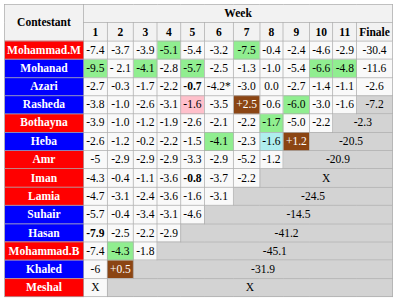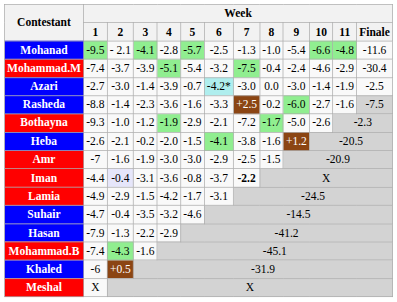 <table class="wikitable" align="center" style="text-align:center">
 <tr>
 <th rowspan=2>Contestant</th>
 <th colspan=12>Week</th>
 </tr>
 <tr>
 <th>1</th>
 <th>2</th>
 <th>3</th>
 <th>4</th>
 <th>5</th>
 <th>6</th>
 <th>7</th>
 <th>8</th>
 <th>9</th>
 <th>10</th>
 <th>11</th>
 <th>Finale</th>
 </tr>
 <tr>
+<td style="background:blue;color:white;"><strong>Mohanad</strong></td>
+<td style="background:lightgreen;">-9.5</td>
+<td>- 2.1</td>
+<td style="background:lightgreen;">-4.1</td>
+<td>-2.8</td>
+<td style="background:lightgreen;">-5.7</td>
+<td>-2.5</td>
+<td>-1.3</td>
+<td>-1.0</td>
+<td>-5.4</td>
+<td style="background:lightgreen;">-6.6</td>
+<td style="background:lightgreen;">-4.8</td>
+<td>-11.6</td>
+</tr>
+<tr>
 <td style="background:red;color:white;"><strong>Mohammad.M</strong></td>
 <td>-7.4</td>
 <td>-3.7</td>
 <td>-3.9</td>
 <td style="background:lightgreen;">-5.1</td>
 <td>-5.4</td>
 <td>-3.2</td>
 <td style="background:lightgreen;">-7.5</td>
 <td>-0.4</td>
 <td>-2.4</td>
 <td>-4.6</td>
 <td>-2.9</td>
 <td>-30.4</td>
 </tr>
 <tr>
-<td style="background:blue;color:white;"><strong>Mohanad</strong></td>
-<td style="background:lightgreen;">-9.5</td>
-<td>- 2.1</td>
-<td style="background:lightgreen;">-4.1</td>
-<td>-2.8</td>
-<td style="background:lightgreen;">-5.7</td>
-<td>-2.5</td>
-<td>-1.3</td>
-<td>-1.0</td>
-<td>-5.4</td>
-<td style="background:lightgreen;">-6.6</td>
-<td style="background:lightgreen;">-4.8</td>
-<td>-11.6</td>
-</tr>
-<tr>
 <td style="background:blue;color:white;"><strong>Azari</strong></td>
 <td>-2.7</td>
-<td>-0.3</td>
-<td>-1.7</td>
-<td>-2.2</td>
-<td><strong>-0.7</strong></td>
-<td>-4.2*</td>
+<td>-3.0</td>
+<td>-1.4</td>
+<td>-3.9</td>
+<td>-0.7</td>
+<td style="background: paleturquoise;">-4.2*</td>
 <td>-3.0</td>
 <td>0.0</td>
-<td>-2.7</td>
+<td>-3.0</td>
 <td>-1.4</td>
-<td>-1.1</td>
-<td>-2.6</td>
+<td>-1.9</td>
+<td>-2.5</td>
 </tr>
 <tr>
 <td style="background:blue;color:white;"><strong>Rasheda</strong></td>
-<td>-3.8</td>
-<td>-1.0</td>
-<td>-2.6</td>
-<td>-3.1</td>
-<td style="background: pink;">-1.6</td>
-<td>-3.5</td>
+<td>-8.8</td>
+<td>-1.4</td>
+<td>-2.3</td>
+<td>-3.6</td>
+<td>-1.6</td>
+<td>-3.3</td>
 <td style="background:saddlebrown;color:white;">+2.5</td>
-<td>-0.6</td>
+<td>-0.2</td>
 <td style="background:lightgreen;">-6.0</td>
-<td>-3.0</td>
+<td>-2.7</td>
 <td>-1.6</td>
-<td style="background:lightgrey;" colspan=1>-7.2</td>
+<td style="background:lightgrey;" colspan=1>-7.5</td>
 </tr>
 <tr>
 <td style="background:red;color:white;"><strong>Bothayna</strong></td>
-<td>-3.9</td>
+<td>-9.3</td>
 <td>-1.0</td>
 <td>-1.2</td>
-<td>-1.9</td>
-<td>-2.6</td>
+<td style="background: lightgreen;">-1.9</td>
+<td>-2.9</td>
 <td>-2.1</td>
-<td>-2.2</td>
+<td>-7.2</td>
 <td style="background:lightgreen;">-1.7</td>
 <td>-5.0</td>
-<td>-2.2</td>
+<td>-2.6</td>
 <td style="background:lightgrey;" colspan=2>-2.3</td>
 </tr>
 <tr>
 <td style="background:blue;color:white;"><strong>Heba</strong></td>
 <td>-2.6</td>
-<td>-1.2</td>
+<td>-2.1</td>
 <td>-0.2</td>
-<td>-2.2</td>
+<td>-2.0</td>
 <td>-1.5</td>
 <td style="background:lightgreen;">-4.1</td>
-<td>-2.3</td>
-<td style="background: paleturquoise;">-1.6</td>
+<td>-3.8</td>
+<td>-1.6</td>
 <td style="background:saddlebrown;color:white;">+1.2</td>
 <td style="background:lightgrey;" colspan=3>-20.5</td>
 </tr>
 <tr>
 <td style="background:red;color:white;"><strong>Amr</strong></td>
-<td>-5</td>
+<td>-7</td>
+<td>-1.6</td>
+<td>-1.9</td>
+<td>-3.0</td>
+<td>-3.0</td>
 <td>-2.9</td>
-<td>-2.9</td>
-<td>-2.9</td>
-<td>-3.3</td>
-<td>-2.9</td>
-<td>-5.2</td>
-<td>-1.2</td>
+<td>-2.5</td>
+<td>-1.5</td>
 <td style="background:lightgrey;" colspan=4>-20.9</td>
 </tr>
 <tr>
 <td style="background:red;color:white;"><strong>Iman</strong></td>
-<td>-4.3</td>
-<td>-0.4</td>
-<td>-1.1</td>
+<td>-4.4</td>
+<td style="background: lavender;">-0.4</td>
+<td>-3.1</td>
 <td>-3.6</td>
-<td><strong>-0.8</strong></td>
+<td>-0.8</td>
 <td>-3.7</td>
-<td>-2.2</td>
+<td><strong>-2.2</strong></td>
 <td style="background:lightgrey;" colspan=5>X</td>
 </tr>
 <tr>
 <td style="background:red;color:white;"><strong>Lamia</strong></td>
-<td>-4.7</td>
-<td>-3.1</td>
-<td>-2.4</td>
-<td>-3.6</td>
-<td>-1.6</td>
+<td>-4.9</td>
+<td>-2.9</td>
+<td>-1.5</td>
+<td>-4.2</td>
+<td>-1.7</td>
 <td>-3.1</td>
 <td style="background:lightgrey;" colspan=6>-24.5</td>
 </tr>
 <tr>
 <td style="background:blue;color:white;"><strong>Suhair</strong></td>
-<td>-5.7</td>
+<td>-4.7</td>
 <td>-0.4</td>
-<td>-3.4</td>
-<td>-3.1</td>
+<td>-3.5</td>
+<td>-3.2</td>
 <td>-4.6</td>
 <td style="background:lightgrey;" colspan=7>-14.5</td>
 </tr>
 <tr>
 <td style="background:blue;color:white;"><strong>Hasan</strong></td>
-<td><strong>-7.9</strong></td>
-<td>-2.5</td>
+<td>-7.9</td>
+<td>-1.3</td>
 <td>-2.2</td>
 <td>-2.9</td>
 <td style="background:lightgrey;" colspan=8>-41.2</td>
 </tr>
 <tr>
 <td style="background:red;color:white;"><strong>Mohammad.B</strong></td>
 <td>-7.4</td>
 <td style="background:lightgreen;">-4.3</td>
-<td>-1.8</td>
+<td>-1.6</td>
 <td style="background:lightgrey;" colspan=9>-45.1</td>
 </tr>
 <tr>
 <td style="background:blue;color:white;"><strong>Khaled</strong></td>
 <td>-6</td>
 <td style="background:saddlebrown;color:white;">+0.5</td>
 <td style="background:lightgrey;" colspan=10>-31.9</td>
 </tr>
 <tr>
 <td style="background:red;color:white;"><strong>Meshal</strong></td>
 <td>X</td>
 <td style="background:lightgrey;" colspan=11>X</td>
 </tr>
 </table>
